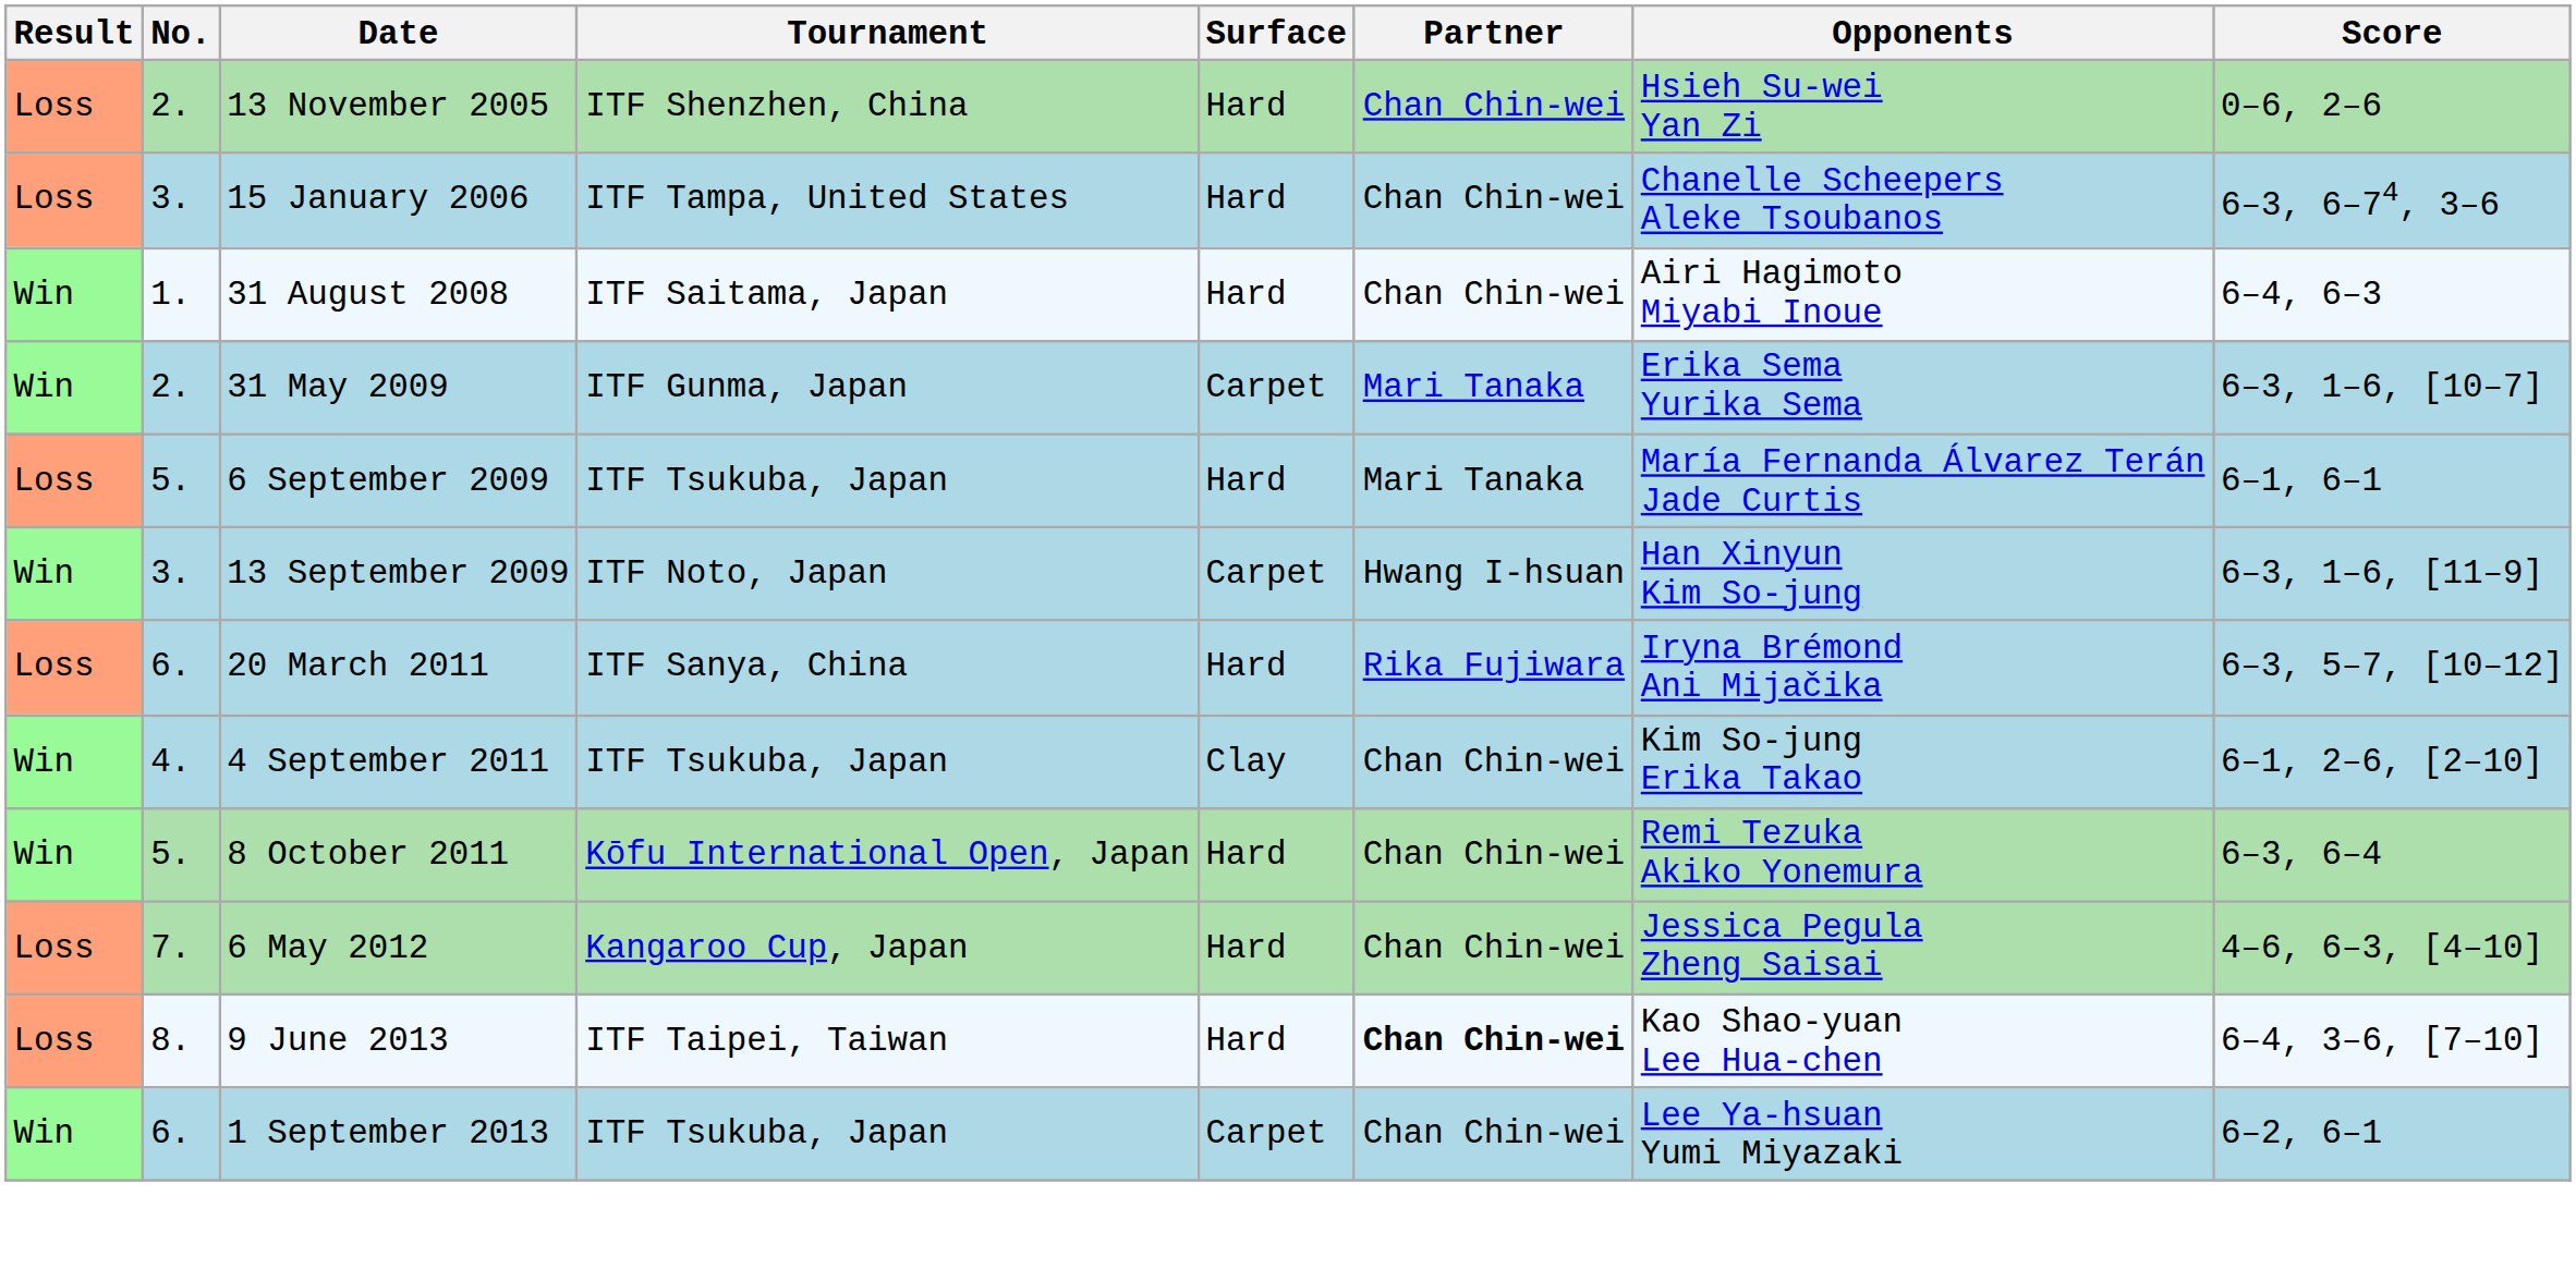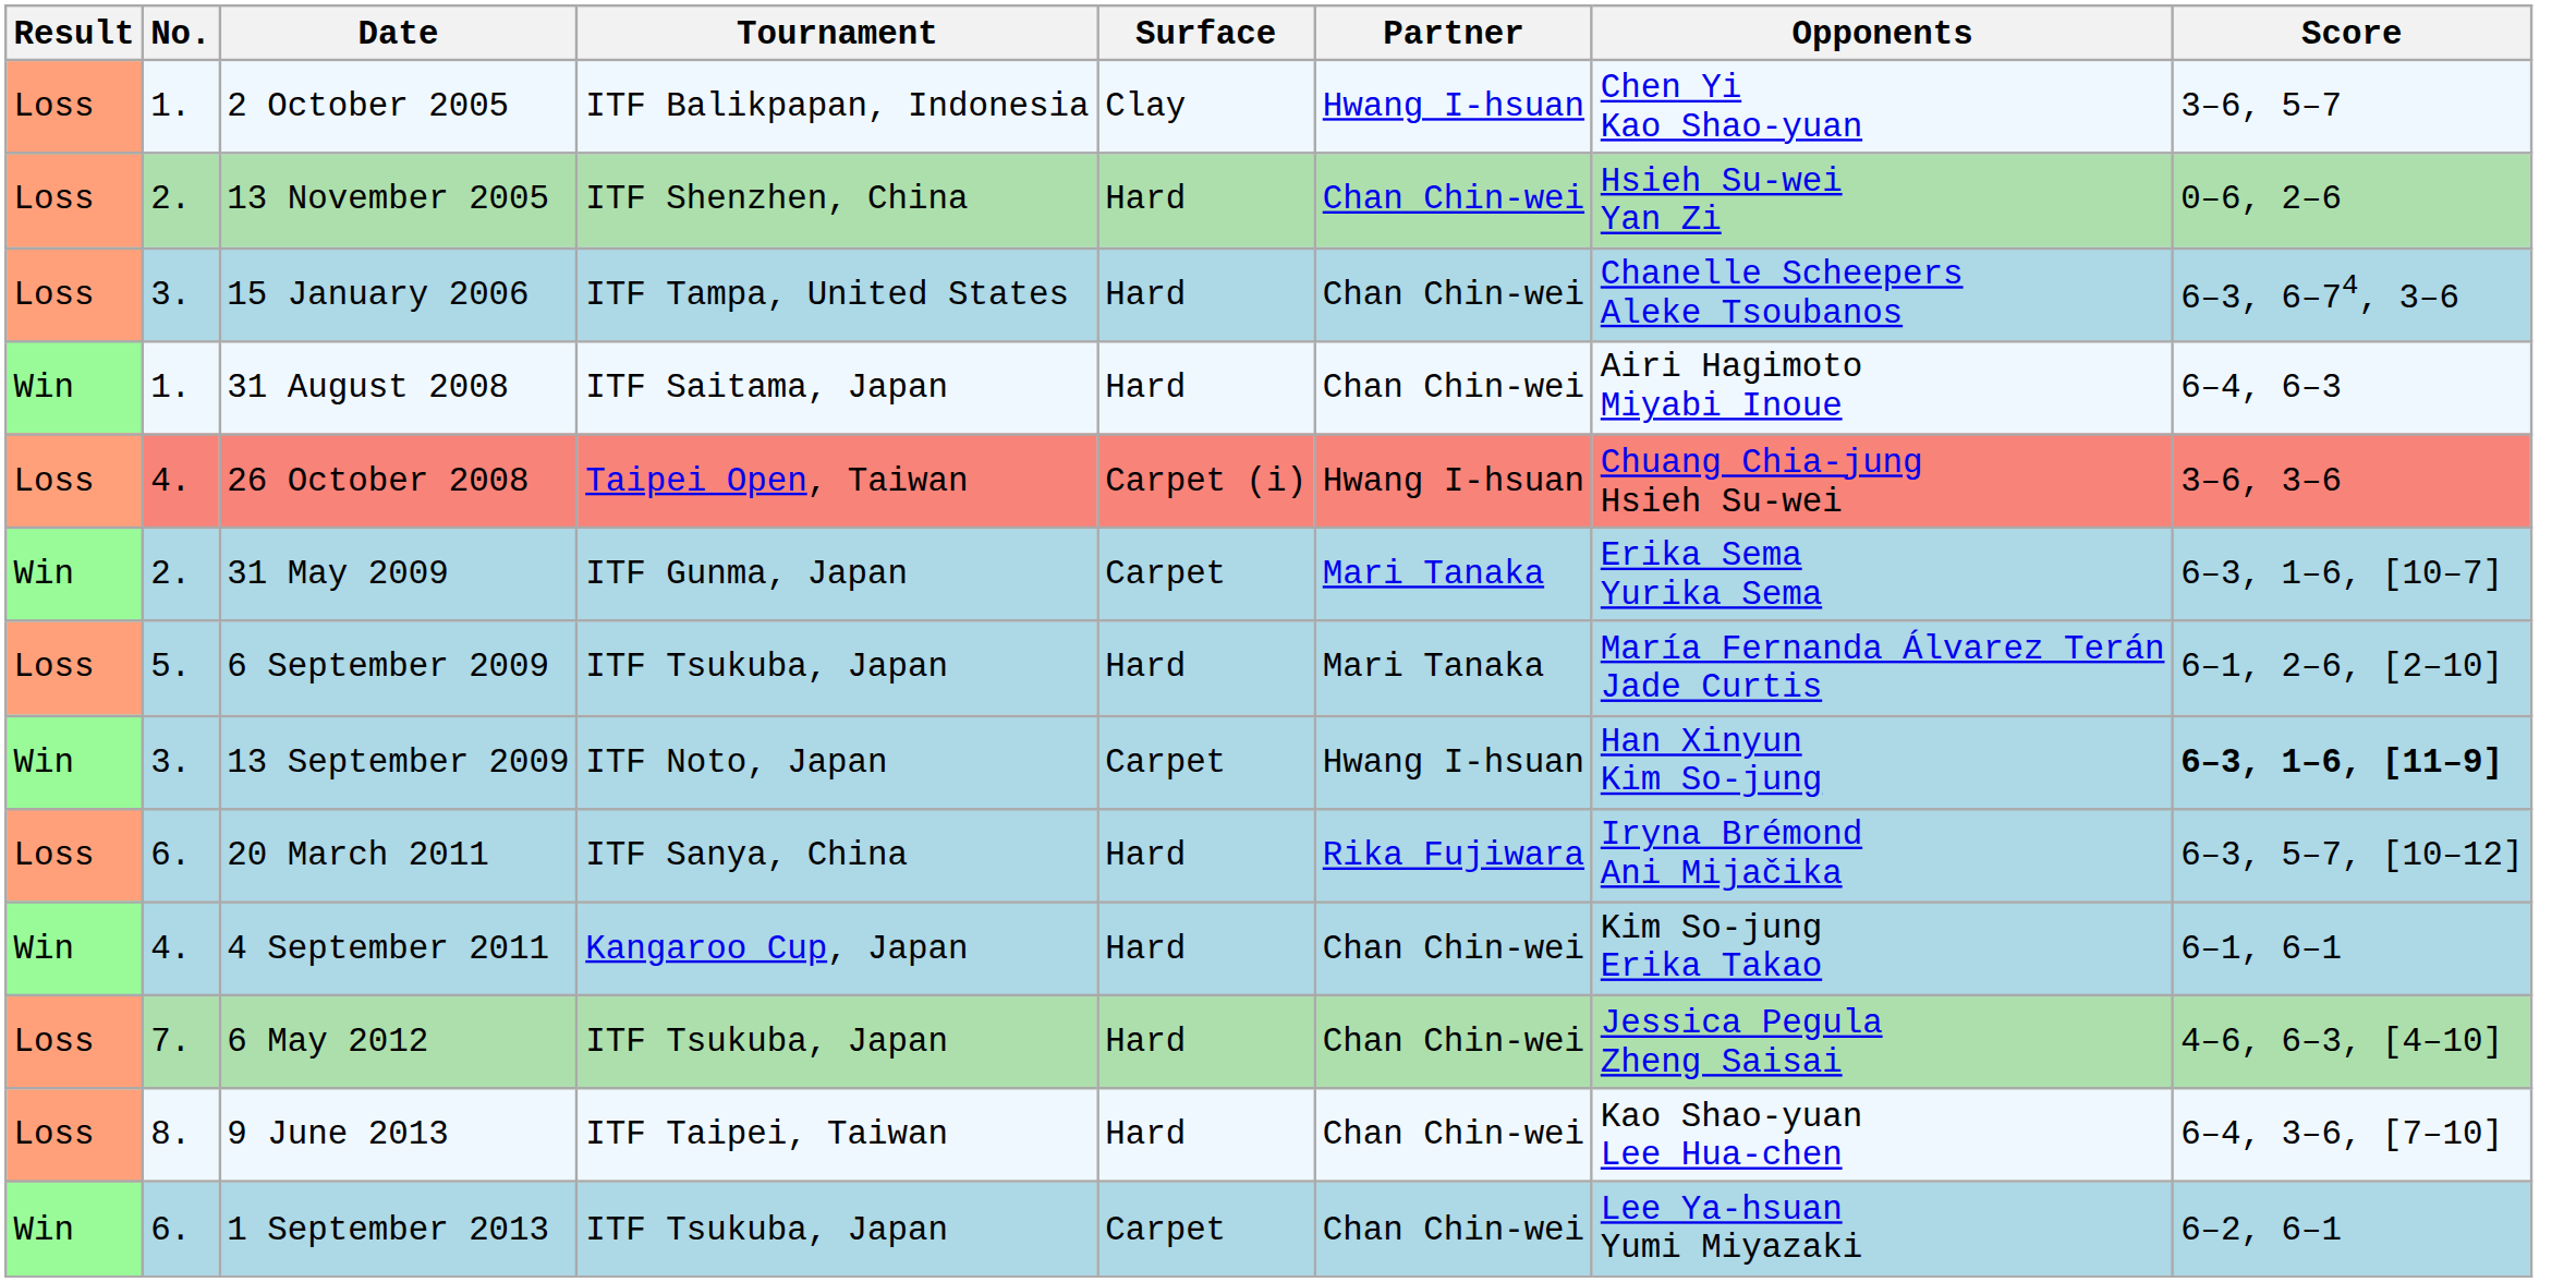 <table class="sortable wikitable">
 <tr>
 <th>Result</th>
 <th>No.</th>
 <th>Date</th>
 <th>Tournament</th>
 <th>Surface</th>
 <th>Partner</th>
 <th>Opponents</th>
 <th class="unsortable">Score</th>
+</tr>
+<tr style="background:#f0f8ff;">
+<td style="background:#ffa07a;">Loss</td>
+<td>1.</td>
+<td>2 October 2005</td>
+<td>ITF Balikpapan, Indonesia</td>
+<td>Clay</td>
+<td> <a href='#'>Hwang I-hsuan</a></td>
+<td> <a href='#'>Chen Yi</a> <br>  <a href='#'>Kao Shao-yuan</a></td>
+<td>3–6, 5–7</td>
 </tr>
 <tr style="background:#addfad;">
 <td style="background:#ffa07a;">Loss</td>
 <td>2.</td>
 <td>13 November 2005</td>
 <td>ITF Shenzhen, China</td>
 <td>Hard</td>
 <td> <a href='#'>Chan Chin-wei</a></td>
 <td> <a href='#'>Hsieh Su-wei</a> <br>  <a href='#'>Yan Zi</a></td>
 <td>0–6, 2–6</td>
 </tr>
 <tr style="background:lightblue;">
 <td style="background:#ffa07a;">Loss</td>
 <td>3.</td>
 <td>15 January 2006</td>
 <td>ITF Tampa, United States</td>
 <td>Hard</td>
 <td> Chan Chin-wei</td>
 <td> <a href='#'>Chanelle Scheepers</a> <br>  <a href='#'>Aleke Tsoubanos</a></td>
 <td>6–3, 6–7<sup>4</sup>, 3–6</td>
 </tr>
 <tr style="background:#f0f8ff;">
 <td style="background:#98fb98;">Win</td>
 <td>1.</td>
 <td>31 August 2008</td>
 <td>ITF Saitama, Japan</td>
 <td>Hard</td>
 <td> Chan Chin-wei</td>
 <td> Airi Hagimoto <br>  <a href='#'>Miyabi Inoue</a></td>
 <td>6–4, 6–3</td>
 </tr>
+<tr style="background:#f88379;">
+<td style="background:#ffa07a;">Loss</td>
+<td>4.</td>
+<td>26 October 2008</td>
+<td><a href='#'>Taipei Open</a>, Taiwan</td>
+<td>Carpet (i)</td>
+<td> Hwang I-hsuan</td>
+<td> <a href='#'>Chuang Chia-jung</a> <br>  Hsieh Su-wei</td>
+<td>3–6, 3–6</td>
+</tr>
 <tr style="background:lightblue;">
 <td style="background:#98fb98;">Win</td>
 <td>2.</td>
 <td>31 May 2009</td>
 <td>ITF Gunma, Japan</td>
 <td>Carpet</td>
 <td> <a href='#'>Mari Tanaka</a></td>
 <td> <a href='#'>Erika Sema</a> <br>  <a href='#'>Yurika Sema</a></td>
 <td>6–3, 1–6, [10–7]</td>
 </tr>
 <tr style="background:lightblue;">
 <td style="background:#ffa07a;">Loss</td>
 <td>5.</td>
 <td>6 September 2009</td>
 <td>ITF Tsukuba, Japan</td>
 <td>Hard</td>
 <td> Mari Tanaka</td>
 <td> <a href='#'>María Fernanda Álvarez Terán</a> <br>  <a href='#'>Jade Curtis</a></td>
-<td>6–1, 6–1</td>
+<td>6–1, 2–6, [2–10]</td>
 </tr>
 <tr style="background:lightblue;">
 <td style="background:#98fb98;">Win</td>
 <td>3.</td>
 <td>13 September 2009</td>
 <td>ITF Noto, Japan</td>
 <td>Carpet</td>
 <td> Hwang I-hsuan</td>
 <td> <a href='#'>Han Xinyun</a> <br>  <a href='#'>Kim So-jung</a></td>
-<td>6–3, 1–6, [11–9]</td>
+<td><strong>6–3, 1–6, [11–9]</strong></td>
 </tr>
 <tr style="background:lightblue;">
 <td style="background:#ffa07a;">Loss</td>
 <td>6.</td>
 <td>20 March 2011</td>
 <td>ITF Sanya, China</td>
 <td>Hard</td>
 <td> <a href='#'>Rika Fujiwara</a></td>
 <td> <a href='#'>Iryna Brémond</a> <br>  <a href='#'>Ani Mijačika</a></td>
 <td>6–3, 5–7, [10–12]</td>
 </tr>
 <tr style="background:lightblue;">
 <td style="background:#98fb98;">Win</td>
 <td>4.</td>
 <td>4 September 2011</td>
-<td>ITF Tsukuba, Japan</td>
-<td>Clay</td>
+<td><a href='#'>Kangaroo Cup</a>, Japan</td>
+<td>Hard</td>
 <td> Chan Chin-wei</td>
 <td> Kim So-jung <br>  <a href='#'>Erika Takao</a></td>
-<td>6–1, 2–6, [2–10]</td>
-</tr>
-<tr style="background:#addfad;">
-<td style="background:#98fb98;">Win</td>
-<td>5.</td>
-<td>8 October 2011</td>
-<td><a href='#'>Kōfu International Open</a>, Japan</td>
-<td>Hard</td>
-<td> Chan Chin-wei</td>
-<td> <a href='#'>Remi Tezuka</a> <br>  <a href='#'>Akiko Yonemura</a></td>
-<td>6–3, 6–4</td>
+<td>6–1, 6–1</td>
 </tr>
 <tr style="background:#addfad;">
 <td style="background:#ffa07a;">Loss</td>
 <td>7.</td>
 <td>6 May 2012</td>
-<td><a href='#'>Kangaroo Cup</a>, Japan</td>
+<td>ITF Tsukuba, Japan</td>
 <td>Hard</td>
 <td> Chan Chin-wei</td>
 <td> <a href='#'>Jessica Pegula</a> <br>  <a href='#'>Zheng Saisai</a></td>
 <td>4–6, 6–3, [4–10]</td>
 </tr>
 <tr style="background:#f0f8ff;">
 <td style="background:#ffa07a;">Loss</td>
 <td>8.</td>
 <td>9 June 2013</td>
 <td>ITF Taipei, Taiwan</td>
 <td>Hard</td>
-<td><strong> Chan Chin-wei</strong></td>
+<td> Chan Chin-wei</td>
 <td> Kao Shao-yuan <br>  <a href='#'>Lee Hua-chen</a></td>
 <td>6–4, 3–6, [7–10]</td>
 </tr>
 <tr style="background:lightblue;">
 <td style="background:#98fb98;">Win</td>
 <td>6.</td>
 <td>1 September 2013</td>
 <td>ITF Tsukuba, Japan</td>
 <td>Carpet</td>
 <td> Chan Chin-wei</td>
 <td> <a href='#'>Lee Ya-hsuan</a> <br>  Yumi Miyazaki</td>
 <td>6–2, 6–1</td>
 </tr>
 </table>
